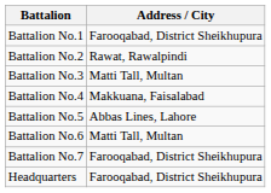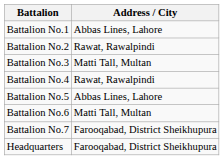 <table class="wikitable">
 <tr>
 <th>Battalion</th>
 <th>Address / City</th>
 </tr>
 <tr>
 <td>Battalion No.1</td>
-<td>Farooqabad, District Sheikhupura</td>
+<td>Abbas Lines, Lahore</td>
 </tr>
 <tr>
 <td>Battalion No.2</td>
 <td>Rawat, Rawalpindi</td>
 </tr>
 <tr>
 <td>Battalion No.3</td>
 <td>Matti Tall, Multan</td>
 </tr>
 <tr>
 <td>Battalion No.4</td>
-<td>Makkuana, Faisalabad</td>
+<td>Rawat, Rawalpindi</td>
 </tr>
 <tr>
 <td>Battalion No.5</td>
 <td>Abbas Lines, Lahore</td>
 </tr>
 <tr>
 <td>Battalion No.6</td>
 <td>Matti Tall, Multan</td>
 </tr>
 <tr>
 <td>Battalion No.7</td>
 <td>Farooqabad, District Sheikhupura</td>
 </tr>
 <tr>
 <td>Headquarters</td>
 <td>Farooqabad, District Sheikhupura</td>
 </tr>
 </table>
